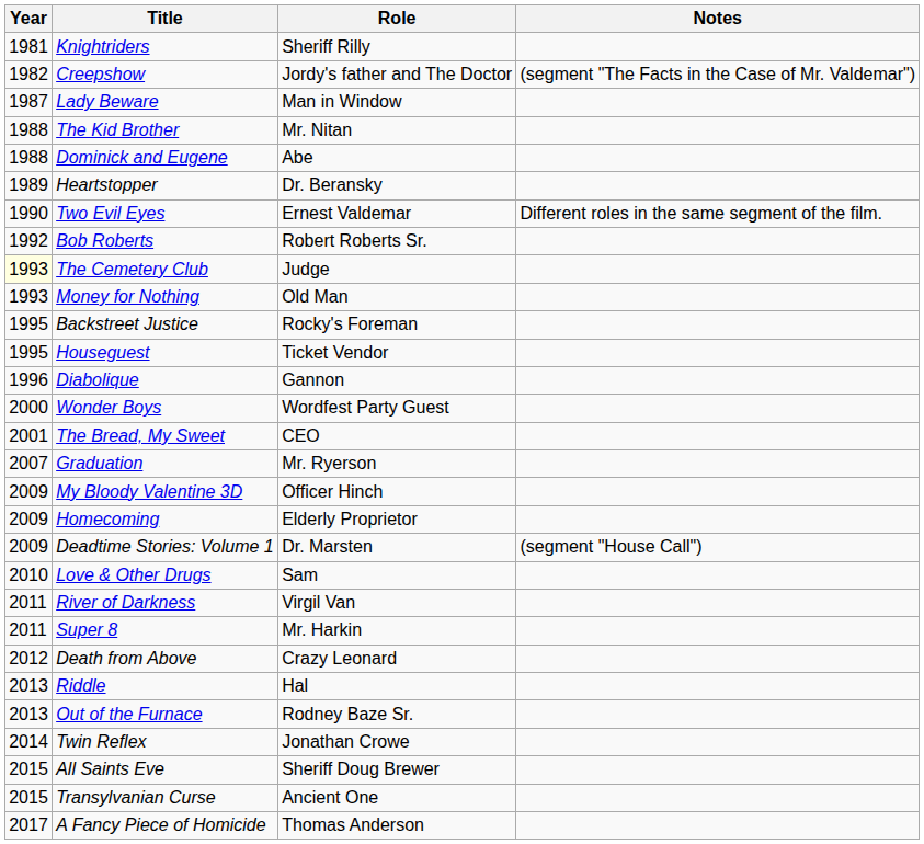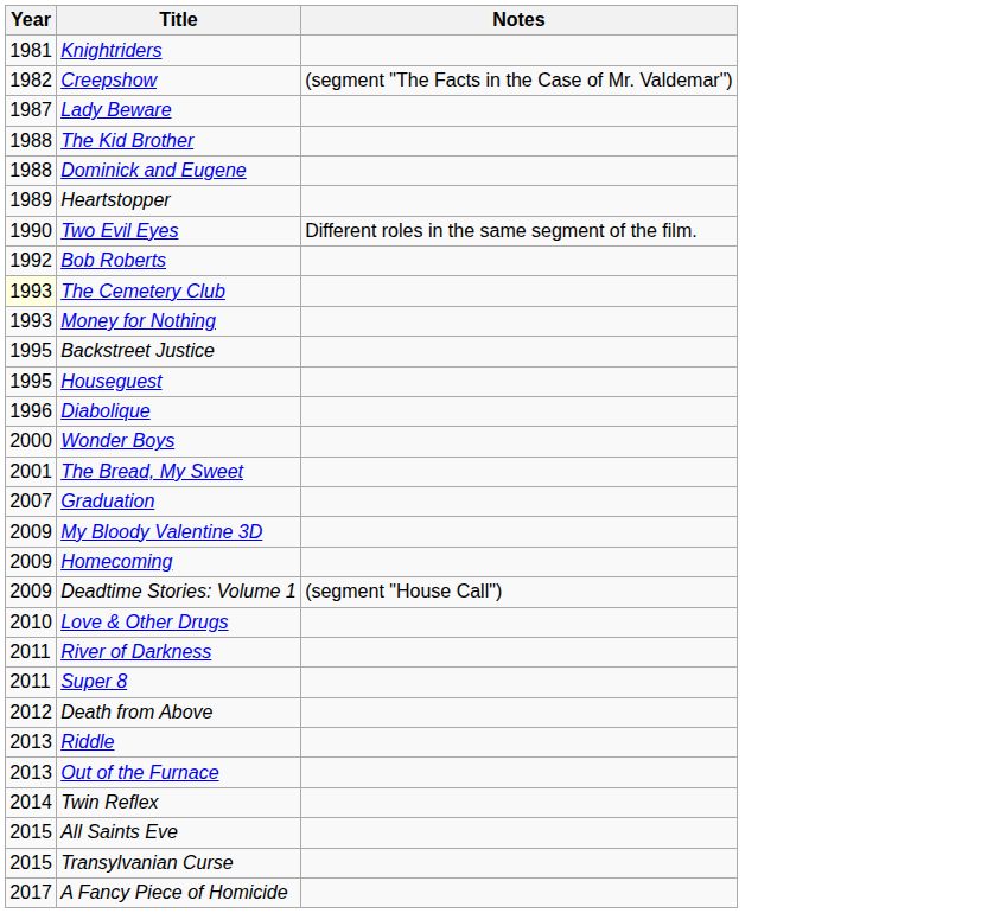 <table class="wikitable sortable">
 <tr>
 <th>Year</th>
 <th>Title</th>
-<th>Role</th>
 <th>Notes</th>
 </tr>
 <tr>
 <td>1981</td>
 <td><em><a href='#'>Knightriders</a></em></td>
-<td>Sheriff Rilly</td>
 <td></td>
 </tr>
 <tr>
 <td>1982</td>
 <td><em><a href='#'>Creepshow</a></em></td>
-<td>Jordy's father and The Doctor</td>
 <td>(segment "The Facts in the Case of Mr. Valdemar")</td>
 </tr>
 <tr>
 <td>1987</td>
 <td><em><a href='#'>Lady Beware</a></em></td>
-<td>Man in Window</td>
 <td></td>
 </tr>
 <tr>
 <td>1988</td>
 <td><em><a href='#'>The Kid Brother</a></em></td>
-<td>Mr. Nitan</td>
 <td></td>
 </tr>
 <tr>
 <td>1988</td>
 <td><em><a href='#'>Dominick and Eugene</a></em></td>
-<td>Abe</td>
 <td></td>
 </tr>
 <tr>
 <td>1989</td>
 <td><em>Heartstopper</em></td>
-<td>Dr. Beransky</td>
 <td></td>
 </tr>
 <tr>
 <td>1990</td>
 <td><em><a href='#'>Two Evil Eyes</a></em></td>
-<td>Ernest Valdemar</td>
 <td>Different roles in the same segment of the film.</td>
 </tr>
 <tr>
 <td>1992</td>
 <td><em><a href='#'>Bob Roberts</a></em></td>
-<td>Robert Roberts Sr.</td>
 <td></td>
 </tr>
 <tr>
 <td style="background: lightyellow;">1993</td>
 <td><em><a href='#'>The Cemetery Club</a></em></td>
-<td>Judge</td>
 <td></td>
 </tr>
 <tr>
 <td>1993</td>
 <td><em><a href='#'>Money for Nothing</a></em></td>
-<td>Old Man</td>
 <td></td>
 </tr>
 <tr>
 <td>1995</td>
 <td><em>Backstreet Justice</em></td>
-<td>Rocky's Foreman</td>
 <td></td>
 </tr>
 <tr>
 <td>1995</td>
 <td><em><a href='#'>Houseguest</a></em></td>
-<td>Ticket Vendor</td>
 <td></td>
 </tr>
 <tr>
 <td>1996</td>
 <td><em><a href='#'>Diabolique</a></em></td>
-<td>Gannon</td>
 <td></td>
 </tr>
 <tr>
 <td>2000</td>
 <td><em><a href='#'>Wonder Boys</a></em></td>
-<td>Wordfest Party Guest</td>
 <td></td>
 </tr>
 <tr>
 <td>2001</td>
 <td><em><a href='#'>The Bread, My Sweet</a></em></td>
-<td>CEO</td>
 <td></td>
 </tr>
 <tr>
 <td>2007</td>
 <td><em><a href='#'>Graduation</a></em></td>
-<td>Mr. Ryerson</td>
 <td></td>
 </tr>
 <tr>
 <td>2009</td>
 <td><em><a href='#'>My Bloody Valentine 3D</a></em></td>
-<td>Officer Hinch</td>
 <td></td>
 </tr>
 <tr>
 <td>2009</td>
 <td><em><a href='#'>Homecoming</a></em></td>
-<td>Elderly Proprietor</td>
 <td></td>
 </tr>
 <tr>
 <td>2009</td>
 <td><em>Deadtime Stories: Volume 1</em></td>
-<td>Dr. Marsten</td>
 <td>(segment "House Call")</td>
 </tr>
 <tr>
 <td>2010</td>
 <td><em><a href='#'>Love & Other Drugs</a></em></td>
-<td>Sam</td>
 <td></td>
 </tr>
 <tr>
 <td>2011</td>
 <td><em><a href='#'>River of Darkness</a></em></td>
-<td>Virgil Van</td>
 <td></td>
 </tr>
 <tr>
 <td>2011</td>
 <td><em><a href='#'>Super 8</a></em></td>
-<td>Mr. Harkin</td>
 <td></td>
 </tr>
 <tr>
 <td>2012</td>
 <td><em>Death from Above</em></td>
-<td>Crazy Leonard</td>
 <td></td>
 </tr>
 <tr>
 <td>2013</td>
 <td><em><a href='#'>Riddle</a></em></td>
-<td>Hal</td>
 <td></td>
 </tr>
 <tr>
 <td>2013</td>
 <td><em><a href='#'>Out of the Furnace</a></em></td>
-<td>Rodney Baze Sr.</td>
 <td></td>
 </tr>
 <tr>
 <td>2014</td>
 <td><em>Twin Reflex</em></td>
-<td>Jonathan Crowe</td>
 <td></td>
 </tr>
 <tr>
 <td>2015</td>
 <td><em>All Saints Eve</em></td>
-<td>Sheriff Doug Brewer</td>
 <td></td>
 </tr>
 <tr>
 <td>2015</td>
 <td><em>Transylvanian Curse</em></td>
-<td>Ancient One</td>
 <td></td>
 </tr>
 <tr>
 <td>2017</td>
 <td><em>A Fancy Piece of Homicide</em></td>
-<td>Thomas Anderson</td>
 <td></td>
 </tr>
 </table>
